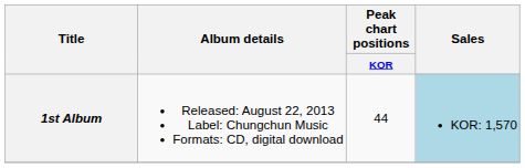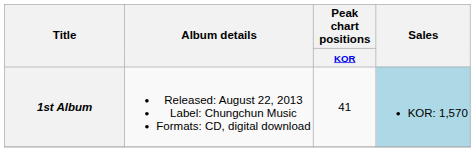 <table class="wikitable plainrowheaders" style="text-align:center;">
 <tr>
 <th scope="col" rowspan="2" style="width:10em;">Title</th>
 <th scope="col" rowspan="2">Album details</th>
 <th scope="col" colspan="1" style="width:5em;">Peak chart positions</th>
 <th scope="col" rowspan="2">Sales</th>
 </tr>
 <tr>
 <th><small><a href='#'>KOR</a></small><br></th>
 </tr>
 <tr>
 <th scope="row"><em>1st Album</em></th>
 <td><br><ul><li>Released: August 22, 2013</li><li>Label: Chungchun Music</li><li>Formats: CD, digital download</li></ul></td>
-<td>44</td>
+<td>41</td>
 <td style="background: lightblue;"><br><ul><li>KOR: 1,570</li></ul></td>
 </tr>
 <tr>
 </tr>
 </table>
